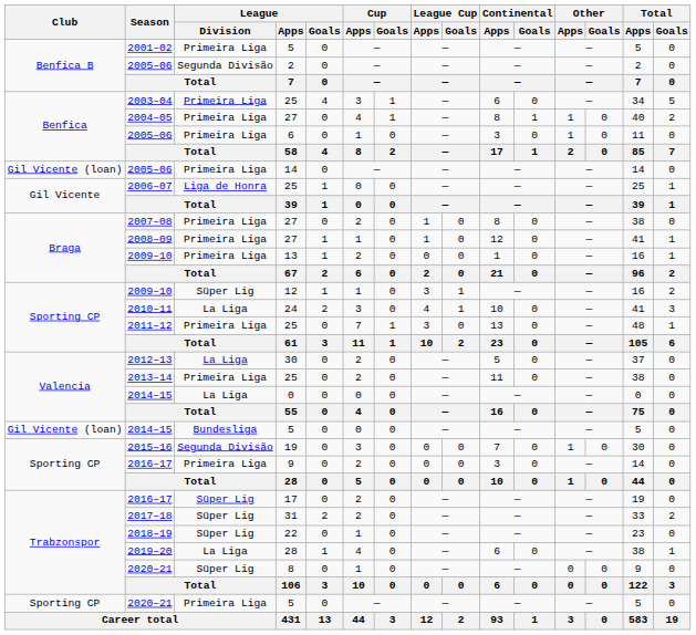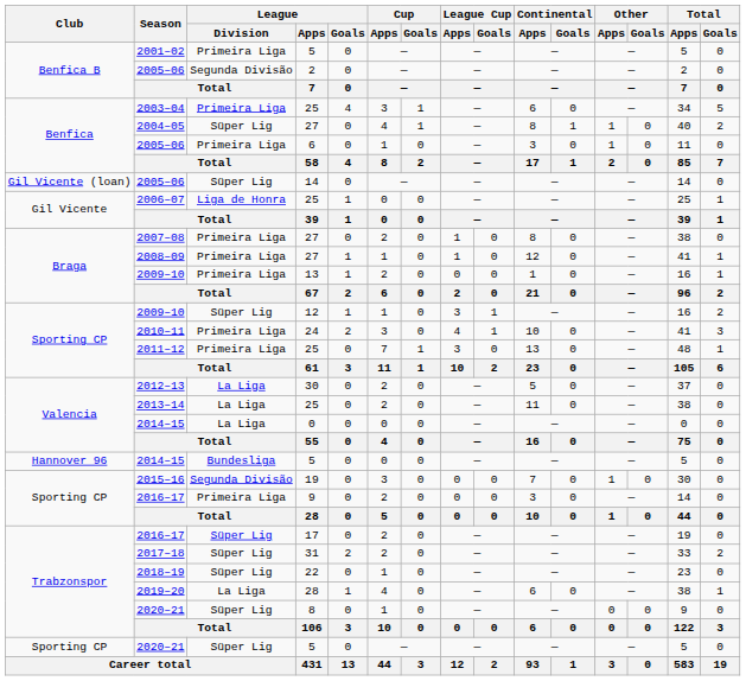 <table class="wikitable" style="text-align:center">
 <tr>
 <th rowspan="2">Club</th>
 <th rowspan="2">Season</th>
 <th colspan="3">League</th>
 <th colspan="2">Cup</th>
 <th colspan="2">League Cup</th>
 <th colspan="2">Continental</th>
 <th colspan="2">Other</th>
 <th colspan="2">Total</th>
 </tr>
 <tr>
 <th>Division</th>
 <th>Apps</th>
 <th>Goals</th>
 <th>Apps</th>
 <th>Goals</th>
 <th>Apps</th>
 <th>Goals</th>
 <th>Apps</th>
 <th>Goals</th>
 <th>Apps</th>
 <th>Goals</th>
 <th>Apps</th>
 <th>Goals</th>
 </tr>
 <tr>
 <td rowspan="3"><a href='#'>Benfica B</a></td>
 <td><a href='#'>2001–02</a></td>
 <td>Primeira Liga</td>
 <td>5</td>
 <td>0</td>
 <td colspan="2">—</td>
 <td colspan="2">—</td>
 <td colspan="2">—</td>
 <td colspan="2">—</td>
 <td>5</td>
 <td>0</td>
 </tr>
 <tr>
 <td><a href='#'>2005–06</a></td>
 <td>Segunda Divisão</td>
 <td>2</td>
 <td>0</td>
 <td colspan="2">—</td>
 <td colspan="2">—</td>
 <td colspan="2">—</td>
 <td colspan="2">—</td>
 <td>2</td>
 <td>0</td>
 </tr>
 <tr>
 <th colspan="2">Total</th>
 <th>7</th>
 <th>0</th>
 <th colspan="2">—</th>
 <th colspan="2">—</th>
 <th colspan="2">—</th>
 <th colspan="2">—</th>
 <th>7</th>
 <th>0</th>
 </tr>
 <tr>
 <td rowspan="4"><a href='#'>Benfica</a></td>
 <td><a href='#'>2003–04</a></td>
 <td><a href='#'>Primeira Liga</a></td>
 <td>25</td>
 <td>4</td>
 <td>3</td>
 <td>1</td>
 <td colspan="2">—</td>
 <td>6</td>
 <td>0</td>
 <td colspan="2">—</td>
 <td>34</td>
 <td>5</td>
 </tr>
 <tr>
 <td><a href='#'>2004–05</a></td>
-<td>Primeira Liga</td>
+<td>Süper Lig</td>
 <td>27</td>
 <td>0</td>
 <td>4</td>
 <td>1</td>
 <td colspan="2">—</td>
 <td>8</td>
 <td>1</td>
 <td>1</td>
 <td>0</td>
 <td>40</td>
 <td>2</td>
 </tr>
 <tr>
 <td><a href='#'>2005–06</a></td>
 <td>Primeira Liga</td>
 <td>6</td>
 <td>0</td>
 <td>1</td>
 <td>0</td>
 <td colspan="2">—</td>
 <td>3</td>
 <td>0</td>
 <td>1</td>
 <td>0</td>
 <td>11</td>
 <td>0</td>
 </tr>
 <tr>
 <th colspan="2">Total</th>
 <th>58</th>
 <th>4</th>
 <th>8</th>
 <th>2</th>
 <th colspan="2">—</th>
 <th>17</th>
 <th>1</th>
 <th>2</th>
 <th>0</th>
 <th>85</th>
 <th>7</th>
 </tr>
 <tr>
 <td><a href='#'>Gil Vicente</a> (loan)</td>
 <td><a href='#'>2005–06</a></td>
-<td>Primeira Liga</td>
+<td>Süper Lig</td>
 <td>14</td>
 <td>0</td>
 <td colspan="2">—</td>
 <td colspan="2">—</td>
 <td colspan="2">—</td>
 <td colspan="2">—</td>
 <td>14</td>
 <td>0</td>
 </tr>
 <tr>
 <td rowspan="2">Gil Vicente</td>
 <td><a href='#'>2006–07</a></td>
 <td><a href='#'>Liga de Honra</a></td>
 <td>25</td>
 <td>1</td>
 <td>0</td>
 <td>0</td>
 <td colspan="2">—</td>
 <td colspan="2">—</td>
 <td colspan="2">—</td>
 <td>25</td>
 <td>1</td>
 </tr>
 <tr>
 <th colspan="2">Total</th>
 <th>39</th>
 <th>1</th>
 <th>0</th>
 <th>0</th>
 <th colspan="2">—</th>
 <th colspan="2">—</th>
 <th colspan="2">—</th>
 <th>39</th>
 <th>1</th>
 </tr>
 <tr>
 <td rowspan="4"><a href='#'>Braga</a></td>
 <td><a href='#'>2007–08</a></td>
 <td>Primeira Liga</td>
 <td>27</td>
 <td>0</td>
 <td>2</td>
 <td>0</td>
 <td>1</td>
 <td>0</td>
 <td>8</td>
 <td>0</td>
 <td colspan="2">—</td>
 <td>38</td>
 <td>0</td>
 </tr>
 <tr>
 <td><a href='#'>2008–09</a></td>
 <td>Primeira Liga</td>
 <td>27</td>
 <td>1</td>
 <td>1</td>
 <td>0</td>
 <td>1</td>
 <td>0</td>
 <td>12</td>
 <td>0</td>
 <td colspan="2">—</td>
 <td>41</td>
 <td>1</td>
 </tr>
 <tr>
 <td><a href='#'>2009–10</a></td>
 <td>Primeira Liga</td>
 <td>13</td>
 <td>1</td>
 <td>2</td>
 <td>0</td>
 <td>0</td>
 <td>0</td>
 <td>1</td>
 <td>0</td>
 <td colspan="2">—</td>
 <td>16</td>
 <td>1</td>
 </tr>
 <tr>
 <th colspan="2">Total</th>
 <th>67</th>
 <th>2</th>
 <th>6</th>
 <th>0</th>
 <th>2</th>
 <th>0</th>
 <th>21</th>
 <th>0</th>
 <th colspan="2">—</th>
 <th>96</th>
 <th>2</th>
 </tr>
 <tr>
 <td rowspan="4"><a href='#'>Sporting CP</a></td>
 <td><a href='#'>2009–10</a></td>
 <td>Süper Lig</td>
 <td>12</td>
 <td>1</td>
 <td>1</td>
 <td>0</td>
 <td>3</td>
 <td>1</td>
 <td colspan="2">—</td>
 <td colspan="2">—</td>
 <td>16</td>
 <td>2</td>
 </tr>
 <tr>
 <td><a href='#'>2010–11</a></td>
-<td>La Liga</td>
+<td>Primeira Liga</td>
 <td>24</td>
 <td>2</td>
 <td>3</td>
 <td>0</td>
 <td>4</td>
 <td>1</td>
 <td>10</td>
 <td>0</td>
 <td colspan="2">—</td>
 <td>41</td>
 <td>3</td>
 </tr>
 <tr>
 <td><a href='#'>2011–12</a></td>
 <td>Primeira Liga</td>
 <td>25</td>
 <td>0</td>
 <td>7</td>
 <td>1</td>
 <td>3</td>
 <td>0</td>
 <td>13</td>
 <td>0</td>
 <td colspan="2">—</td>
 <td>48</td>
 <td>1</td>
 </tr>
 <tr>
 <th colspan="2">Total</th>
 <th>61</th>
 <th>3</th>
 <th>11</th>
 <th>1</th>
 <th>10</th>
 <th>2</th>
 <th>23</th>
 <th>0</th>
 <th colspan="2">—</th>
 <th>105</th>
 <th>6</th>
 </tr>
 <tr>
 <td rowspan="4"><a href='#'>Valencia</a></td>
 <td><a href='#'>2012–13</a></td>
 <td><a href='#'>La Liga</a></td>
 <td>30</td>
 <td>0</td>
 <td>2</td>
 <td>0</td>
 <td colspan="2">—</td>
 <td>5</td>
 <td>0</td>
 <td colspan="2">—</td>
 <td>37</td>
 <td>0</td>
 </tr>
 <tr>
 <td><a href='#'>2013–14</a></td>
-<td>Primeira Liga</td>
+<td>La Liga</td>
 <td>25</td>
 <td>0</td>
 <td>2</td>
 <td>0</td>
 <td colspan="2">—</td>
 <td>11</td>
 <td>0</td>
 <td colspan="2">—</td>
 <td>38</td>
 <td>0</td>
 </tr>
 <tr>
 <td><a href='#'>2014–15</a></td>
 <td>La Liga</td>
 <td>0</td>
 <td>0</td>
 <td>0</td>
 <td>0</td>
 <td colspan="2">—</td>
 <td colspan="2">—</td>
 <td colspan="2">—</td>
 <td>0</td>
 <td>0</td>
 </tr>
 <tr>
 <th colspan="2">Total</th>
 <th>55</th>
 <th>0</th>
 <th>4</th>
 <th>0</th>
 <th colspan="2">—</th>
 <th>16</th>
 <th>0</th>
 <th colspan="2">—</th>
 <th>75</th>
 <th>0</th>
 </tr>
 <tr>
-<td><a href='#'>Gil Vicente</a> (loan)</td>
+<td><a href='#'>Hannover 96</a></td>
 <td><a href='#'>2014–15</a></td>
 <td><a href='#'>Bundesliga</a></td>
 <td>5</td>
 <td>0</td>
 <td>0</td>
 <td>0</td>
 <td colspan="2">—</td>
 <td colspan="2">—</td>
 <td colspan="2">—</td>
 <td>5</td>
 <td>0</td>
 </tr>
 <tr>
 <td rowspan="3">Sporting CP</td>
 <td><a href='#'>2015–16</a></td>
 <td><a href='#'>Segunda Divisão</a></td>
 <td>19</td>
 <td>0</td>
 <td>3</td>
 <td>0</td>
 <td>0</td>
 <td>0</td>
 <td>7</td>
 <td>0</td>
 <td>1</td>
 <td>0</td>
 <td>30</td>
 <td>0</td>
 </tr>
 <tr>
 <td><a href='#'>2016–17</a></td>
 <td>Primeira Liga</td>
 <td>9</td>
 <td>0</td>
 <td>2</td>
 <td>0</td>
 <td>0</td>
 <td>0</td>
 <td>3</td>
 <td>0</td>
 <td colspan="2">—</td>
 <td>14</td>
 <td>0</td>
 </tr>
 <tr>
 <th colspan="2">Total</th>
 <th>28</th>
 <th>0</th>
 <th>5</th>
 <th>0</th>
 <th>0</th>
 <th>0</th>
 <th>10</th>
 <th>0</th>
 <th>1</th>
 <th>0</th>
 <th>44</th>
 <th>0</th>
 </tr>
 <tr>
 <td rowspan="6"><a href='#'>Trabzonspor</a></td>
 <td><a href='#'>2016–17</a></td>
 <td><a href='#'>Süper Lig</a></td>
 <td>17</td>
 <td>0</td>
 <td>2</td>
 <td>0</td>
 <td colspan="2">—</td>
 <td colspan="2">—</td>
 <td colspan="2">—</td>
 <td>19</td>
 <td>0</td>
 </tr>
 <tr>
 <td><a href='#'>2017–18</a></td>
 <td>Süper Lig</td>
 <td>31</td>
 <td>2</td>
 <td>2</td>
 <td>0</td>
 <td colspan="2">—</td>
 <td colspan="2">—</td>
 <td colspan="2">—</td>
 <td>33</td>
 <td>2</td>
 </tr>
 <tr>
 <td><a href='#'>2018–19</a></td>
 <td>Süper Lig</td>
 <td>22</td>
 <td>0</td>
 <td>1</td>
 <td>0</td>
 <td colspan="2">—</td>
 <td colspan="2">—</td>
 <td colspan="2">—</td>
 <td>23</td>
 <td>0</td>
 </tr>
 <tr>
 <td><a href='#'>2019–20</a></td>
 <td>La Liga</td>
 <td>28</td>
 <td>1</td>
 <td>4</td>
 <td>0</td>
 <td colspan="2">—</td>
 <td>6</td>
 <td>0</td>
 <td colspan="2">—</td>
 <td>38</td>
 <td>1</td>
 </tr>
 <tr>
 <td><a href='#'>2020–21</a></td>
 <td>Süper Lig</td>
 <td>8</td>
 <td>0</td>
 <td>1</td>
 <td>0</td>
 <td colspan="2">—</td>
 <td colspan="2">—</td>
 <td>0</td>
 <td>0</td>
 <td>9</td>
 <td>0</td>
 </tr>
 <tr>
 <th colspan="2">Total</th>
 <th>106</th>
 <th>3</th>
 <th>10</th>
 <th>0</th>
 <th>0</th>
 <th>0</th>
 <th>6</th>
 <th>0</th>
 <th>0</th>
 <th>0</th>
 <th>122</th>
 <th>3</th>
 </tr>
 <tr>
 <td>Sporting CP</td>
 <td><a href='#'>2020–21</a></td>
-<td>Primeira Liga</td>
+<td>Süper Lig</td>
 <td>5</td>
 <td>0</td>
 <td colspan="2">—</td>
 <td colspan="2">—</td>
 <td colspan="2">—</td>
 <td colspan="2">—</td>
 <td>5</td>
 <td>0</td>
 </tr>
 <tr>
 <th colspan="3">Career total</th>
 <th>431</th>
 <th>13</th>
 <th>44</th>
 <th>3</th>
 <th>12</th>
 <th>2</th>
 <th>93</th>
 <th>1</th>
 <th>3</th>
 <th>0</th>
 <th>583</th>
 <th>19</th>
 </tr>
 </table>
